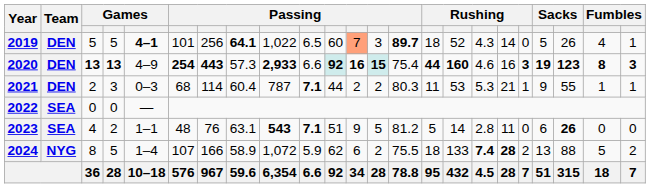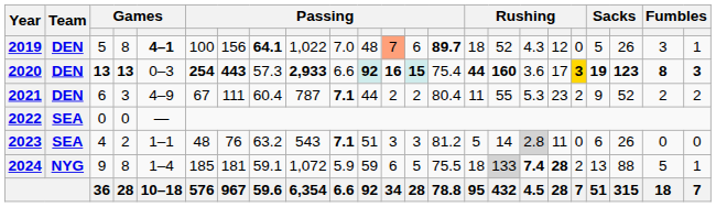 <table class="wikitable" style="text-align:center;">
 <tr>
 <th rowspan="2">Year</th>
 <th rowspan="2">Team</th>
 <th colspan="3">Games</th>
 <th colspan="9">Passing</th>
 <th colspan="5">Rushing</th>
 <th colspan="2">Sacks</th>
 <th colspan="2">Fumbles</th>
 </tr>
 <tr>
 <th></th>
 <th></th>
 <th></th>
 <th></th>
 <th></th>
 <th></th>
 <th></th>
 <th></th>
 <th></th>
 <th></th>
 <th></th>
 <th></th>
 <th></th>
 <th></th>
 <th></th>
 <th></th>
 <th></th>
 <th></th>
 <th></th>
 <th></th>
 <th></th>
 </tr>
 <tr>
 <th><a href='#'>2019</a></th>
 <th><a href='#'>DEN</a></th>
 <td>5</td>
-<td>5</td>
+<td>8</td>
 <td><strong>4–1</strong></td>
-<td>101</td>
-<td>256</td>
+<td>100</td>
+<td>156</td>
 <td><strong>64.1</strong></td>
 <td>1,022</td>
-<td>6.5</td>
-<td>60</td>
+<td>7.0</td>
+<td>48</td>
 <td style="background: lightsalmon;">7</td>
-<td>3</td>
+<td>6</td>
 <td><strong>89.7</strong></td>
 <td>18</td>
 <td>52</td>
 <td>4.3</td>
-<td>14</td>
+<td>12</td>
 <td>0</td>
 <td>5</td>
 <td>26</td>
-<td>4</td>
+<td>3</td>
 <td>1</td>
 </tr>
 <tr>
 <th><a href='#'>2020</a></th>
 <th><a href='#'>DEN</a></th>
 <td><strong>13</strong></td>
 <td><strong>13</strong></td>
-<td>4–9</td>
+<td>0–3</td>
 <td><strong>254</strong></td>
 <td><strong>443</strong></td>
 <td>57.3</td>
 <td><strong>2,933</strong></td>
 <td>6.6</td>
 <td style="background:#cfecec;"><strong>92</strong></td>
 <td><strong>16</strong></td>
 <td style="background:#cfecec;"><strong>15</strong></td>
 <td>75.4</td>
 <td><strong>44</strong></td>
 <td><strong>160</strong></td>
-<td>4.6</td>
-<td>16</td>
-<td><strong>3</strong></td>
+<td>3.6</td>
+<td>17</td>
+<td style="background: gold;"><strong>3</strong></td>
 <td><strong>19</strong></td>
 <td><strong>123</strong></td>
 <td><strong>8</strong></td>
 <td><strong>3</strong></td>
 </tr>
 <tr>
 <th><a href='#'>2021</a></th>
 <th><a href='#'>DEN</a></th>
-<td>2</td>
+<td>6</td>
 <td>3</td>
-<td>0–3</td>
-<td>68</td>
-<td>114</td>
+<td>4–9</td>
+<td>67</td>
+<td>111</td>
 <td>60.4</td>
 <td>787</td>
 <td><strong>7.1</strong></td>
 <td>44</td>
 <td>2</td>
 <td>2</td>
-<td>80.3</td>
+<td>80.4</td>
 <td>11</td>
-<td>53</td>
+<td>55</td>
 <td>5.3</td>
-<td>21</td>
-<td>1</td>
+<td>23</td>
+<td>2</td>
 <td>9</td>
-<td>55</td>
-<td>1</td>
-<td>1</td>
+<td>52</td>
+<td>2</td>
+<td>2</td>
 </tr>
 <tr>
 <th><a href='#'>2022</a></th>
 <th><a href='#'>SEA</a></th>
 <td>0</td>
 <td>0</td>
 <td>—</td>
 <td colspan="18"></td>
 </tr>
 <tr>
 <th><a href='#'>2023</a></th>
 <th><a href='#'>SEA</a></th>
 <td>4</td>
 <td>2</td>
 <td>1–1</td>
 <td>48</td>
 <td>76</td>
-<td>63.1</td>
-<td><strong>543</strong></td>
+<td>63.2</td>
+<td>543</td>
 <td><strong>7.1</strong></td>
 <td>51</td>
-<td>9</td>
-<td>5</td>
+<td>3</td>
+<td>3</td>
 <td>81.2</td>
 <td>5</td>
 <td>14</td>
-<td>2.8</td>
+<td style="background: lightgrey;">2.8</td>
 <td>11</td>
 <td>0</td>
 <td>6</td>
-<td><strong>26</strong></td>
+<td>26</td>
 <td>0</td>
 <td>0</td>
 </tr>
 <tr>
 <th><a href='#'>2024</a></th>
 <th><a href='#'>NYG</a></th>
+<td>9</td>
 <td>8</td>
-<td>5</td>
 <td>1–4</td>
-<td>107</td>
-<td>166</td>
-<td>58.9</td>
+<td>185</td>
+<td>181</td>
+<td>59.1</td>
 <td>1,072</td>
 <td>5.9</td>
-<td>62</td>
+<td>59</td>
 <td>6</td>
-<td>2</td>
+<td>5</td>
 <td>75.5</td>
 <td>18</td>
-<td>133</td>
+<td style="background: lightgrey;">133</td>
 <td><strong>7.4</strong></td>
 <td><strong>28</strong></td>
 <td>2</td>
 <td>13</td>
 <td>88</td>
 <td>5</td>
-<td>2</td>
+<td>1</td>
 </tr>
 <tr>
 <th colspan="2"></th>
 <th>36</th>
 <th>28</th>
 <th>10–18</th>
 <th>576</th>
 <th>967</th>
 <th>59.6</th>
 <th>6,354</th>
 <th>6.6</th>
 <th>92</th>
 <th>34</th>
 <th>28</th>
 <th>78.8</th>
 <th>95</th>
 <th>432</th>
 <th>4.5</th>
 <th>28</th>
 <th>7</th>
 <th>51</th>
 <th>315</th>
 <th>18</th>
 <th>7</th>
 </tr>
 </table>
